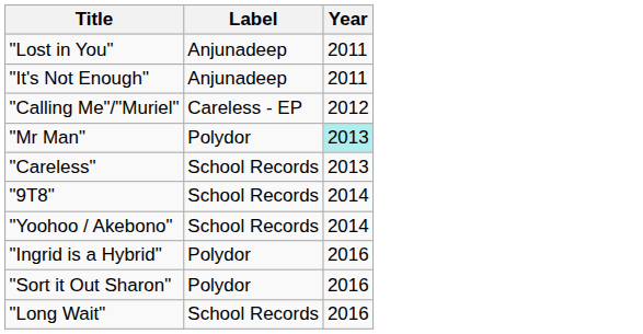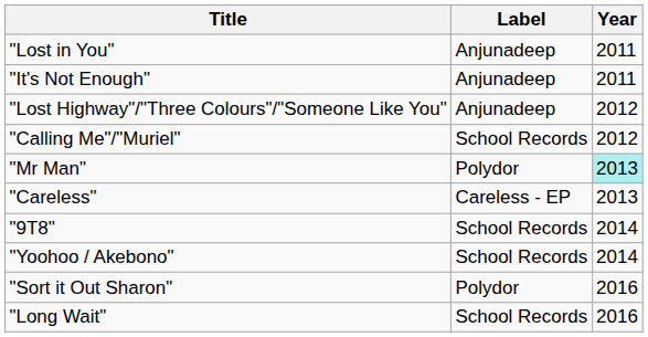 <table class="wikitable">
 <tr>
 <th>Title</th>
 <th>Label</th>
 <th>Year</th>
 </tr>
 <tr>
 <td>"Lost in You" </td>
 <td>Anjunadeep</td>
 <td>2011</td>
 </tr>
 <tr>
 <td>"It's Not Enough" </td>
 <td>Anjunadeep</td>
 <td>2011</td>
 </tr>
 <tr>
+<td>"Lost Highway"/"Three Colours"/"Someone Like You"</td>
+<td>Anjunadeep</td>
+<td>2012</td>
+</tr>
+<tr>
 <td>"Calling Me"/"Muriel"</td>
-<td>Careless - EP</td>
+<td>School Records</td>
 <td>2012</td>
 </tr>
 <tr>
 <td>"Mr Man"</td>
 <td>Polydor</td>
 <td style="background: paleturquoise;">2013</td>
 </tr>
 <tr>
 <td>"Careless"</td>
-<td>School Records</td>
+<td>Careless - EP</td>
 <td>2013</td>
 </tr>
 <tr>
 <td>"9T8"</td>
 <td>School Records</td>
 <td>2014</td>
 </tr>
 <tr>
 <td>"Yoohoo / Akebono"</td>
 <td>School Records</td>
 <td>2014</td>
 </tr>
 <tr>
-<td>"Ingrid is a Hybrid"</td>
-<td>Polydor</td>
-<td>2016</td>
-</tr>
-<tr>
 <td>"Sort it Out Sharon" </td>
 <td>Polydor</td>
 <td>2016</td>
 </tr>
 <tr>
 <td>"Long Wait" </td>
 <td>School Records</td>
 <td>2016</td>
 </tr>
 </table>
